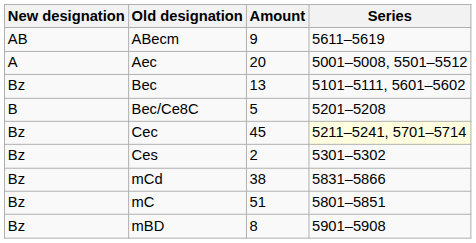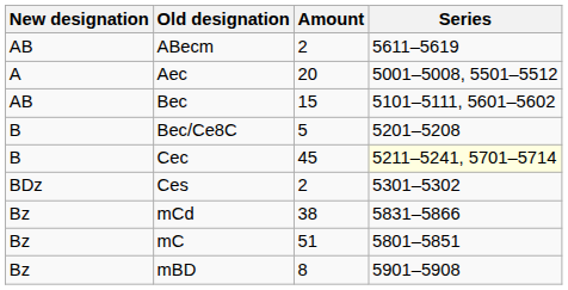 <table class="wikitable">
 <tr>
 <th>New designation</th>
 <th>Old designation</th>
 <th>Amount</th>
 <th>Series</th>
 </tr>
 <tr>
 <td>AB</td>
 <td>ABecm</td>
-<td>9</td>
+<td>2</td>
 <td>5611–5619</td>
 </tr>
 <tr>
 <td>A</td>
 <td>Aec</td>
 <td>20</td>
 <td>5001–5008, 5501–5512</td>
 </tr>
 <tr>
-<td>Bz</td>
+<td>AB</td>
 <td>Bec</td>
-<td>13</td>
+<td>15</td>
 <td>5101–5111, 5601–5602</td>
 </tr>
 <tr>
 <td>B</td>
 <td>Bec/Ce8C</td>
 <td>5</td>
 <td>5201–5208</td>
 </tr>
 <tr>
-<td>Bz</td>
+<td>B</td>
 <td>Cec</td>
 <td>45</td>
 <td style="background: lightyellow;">5211–5241, 5701–5714</td>
 </tr>
 <tr>
-<td>Bz</td>
+<td>BDz</td>
 <td>Ces</td>
 <td>2</td>
 <td>5301–5302</td>
 </tr>
 <tr>
 <td>Bz</td>
 <td>mCd</td>
 <td>38</td>
 <td>5831–5866</td>
 </tr>
 <tr>
 <td>Bz</td>
 <td>mC</td>
 <td>51</td>
 <td>5801–5851</td>
 </tr>
 <tr>
 <td>Bz</td>
 <td>mBD</td>
 <td>8</td>
 <td>5901–5908</td>
 </tr>
 </table>
